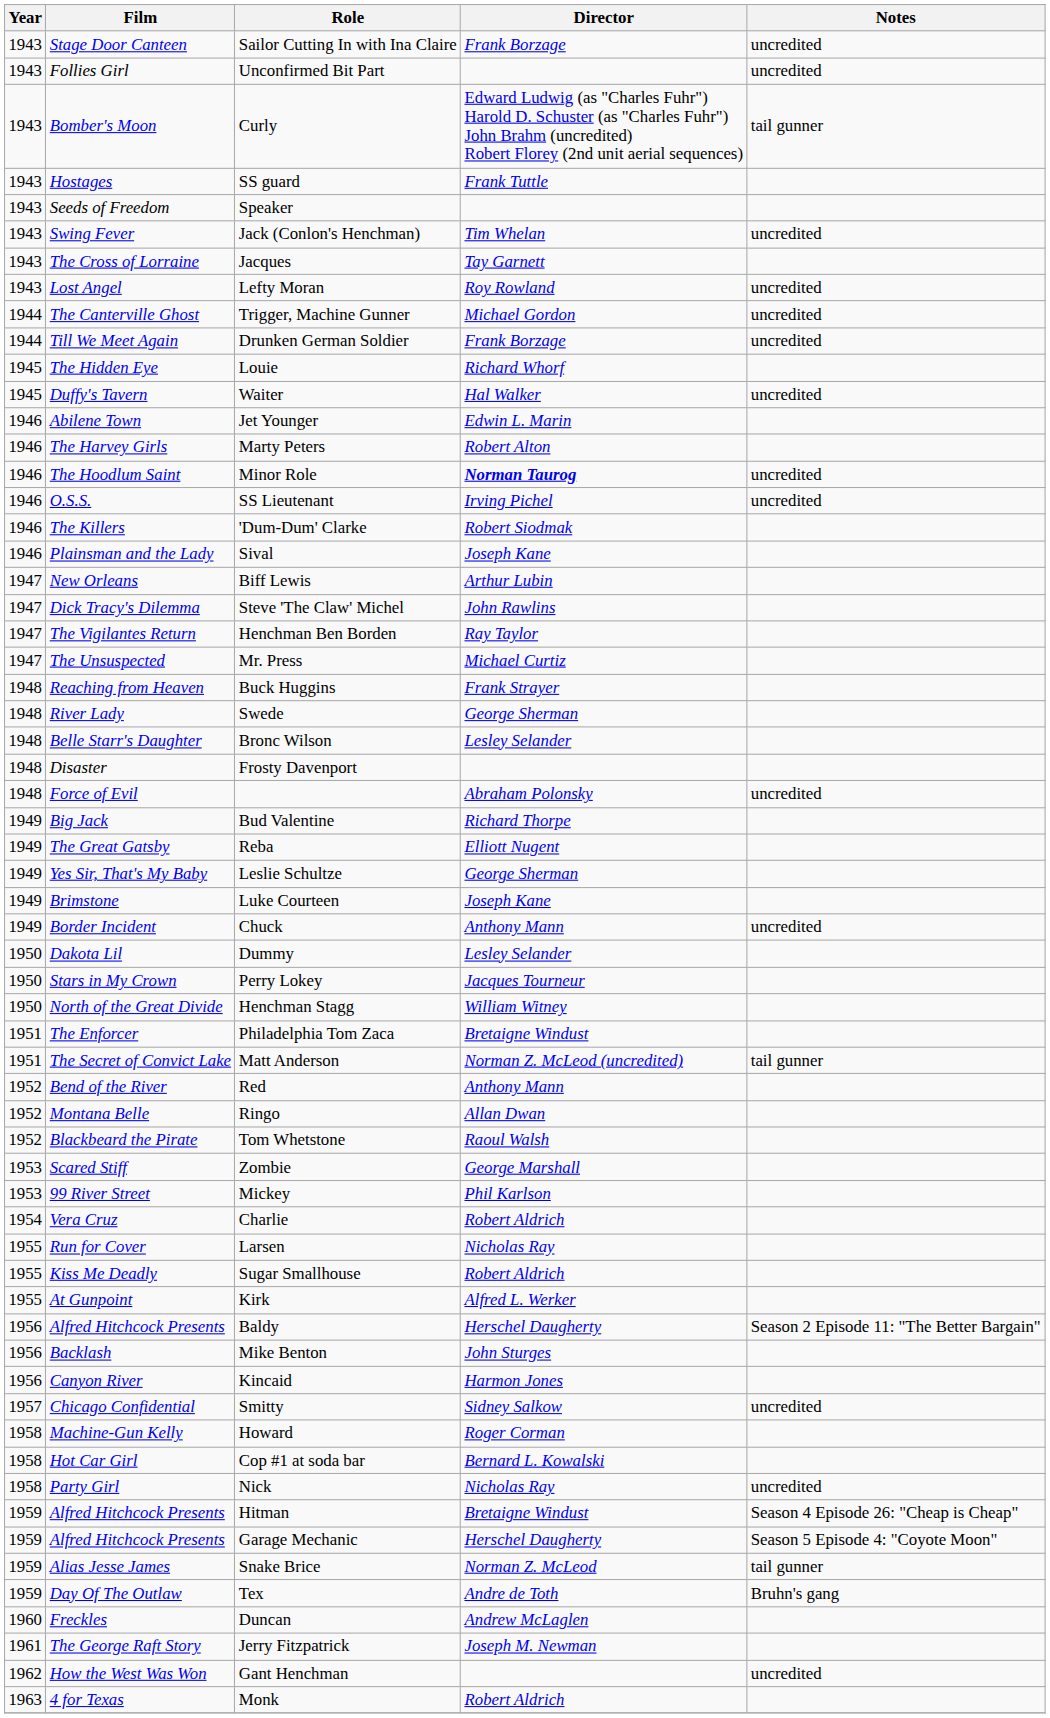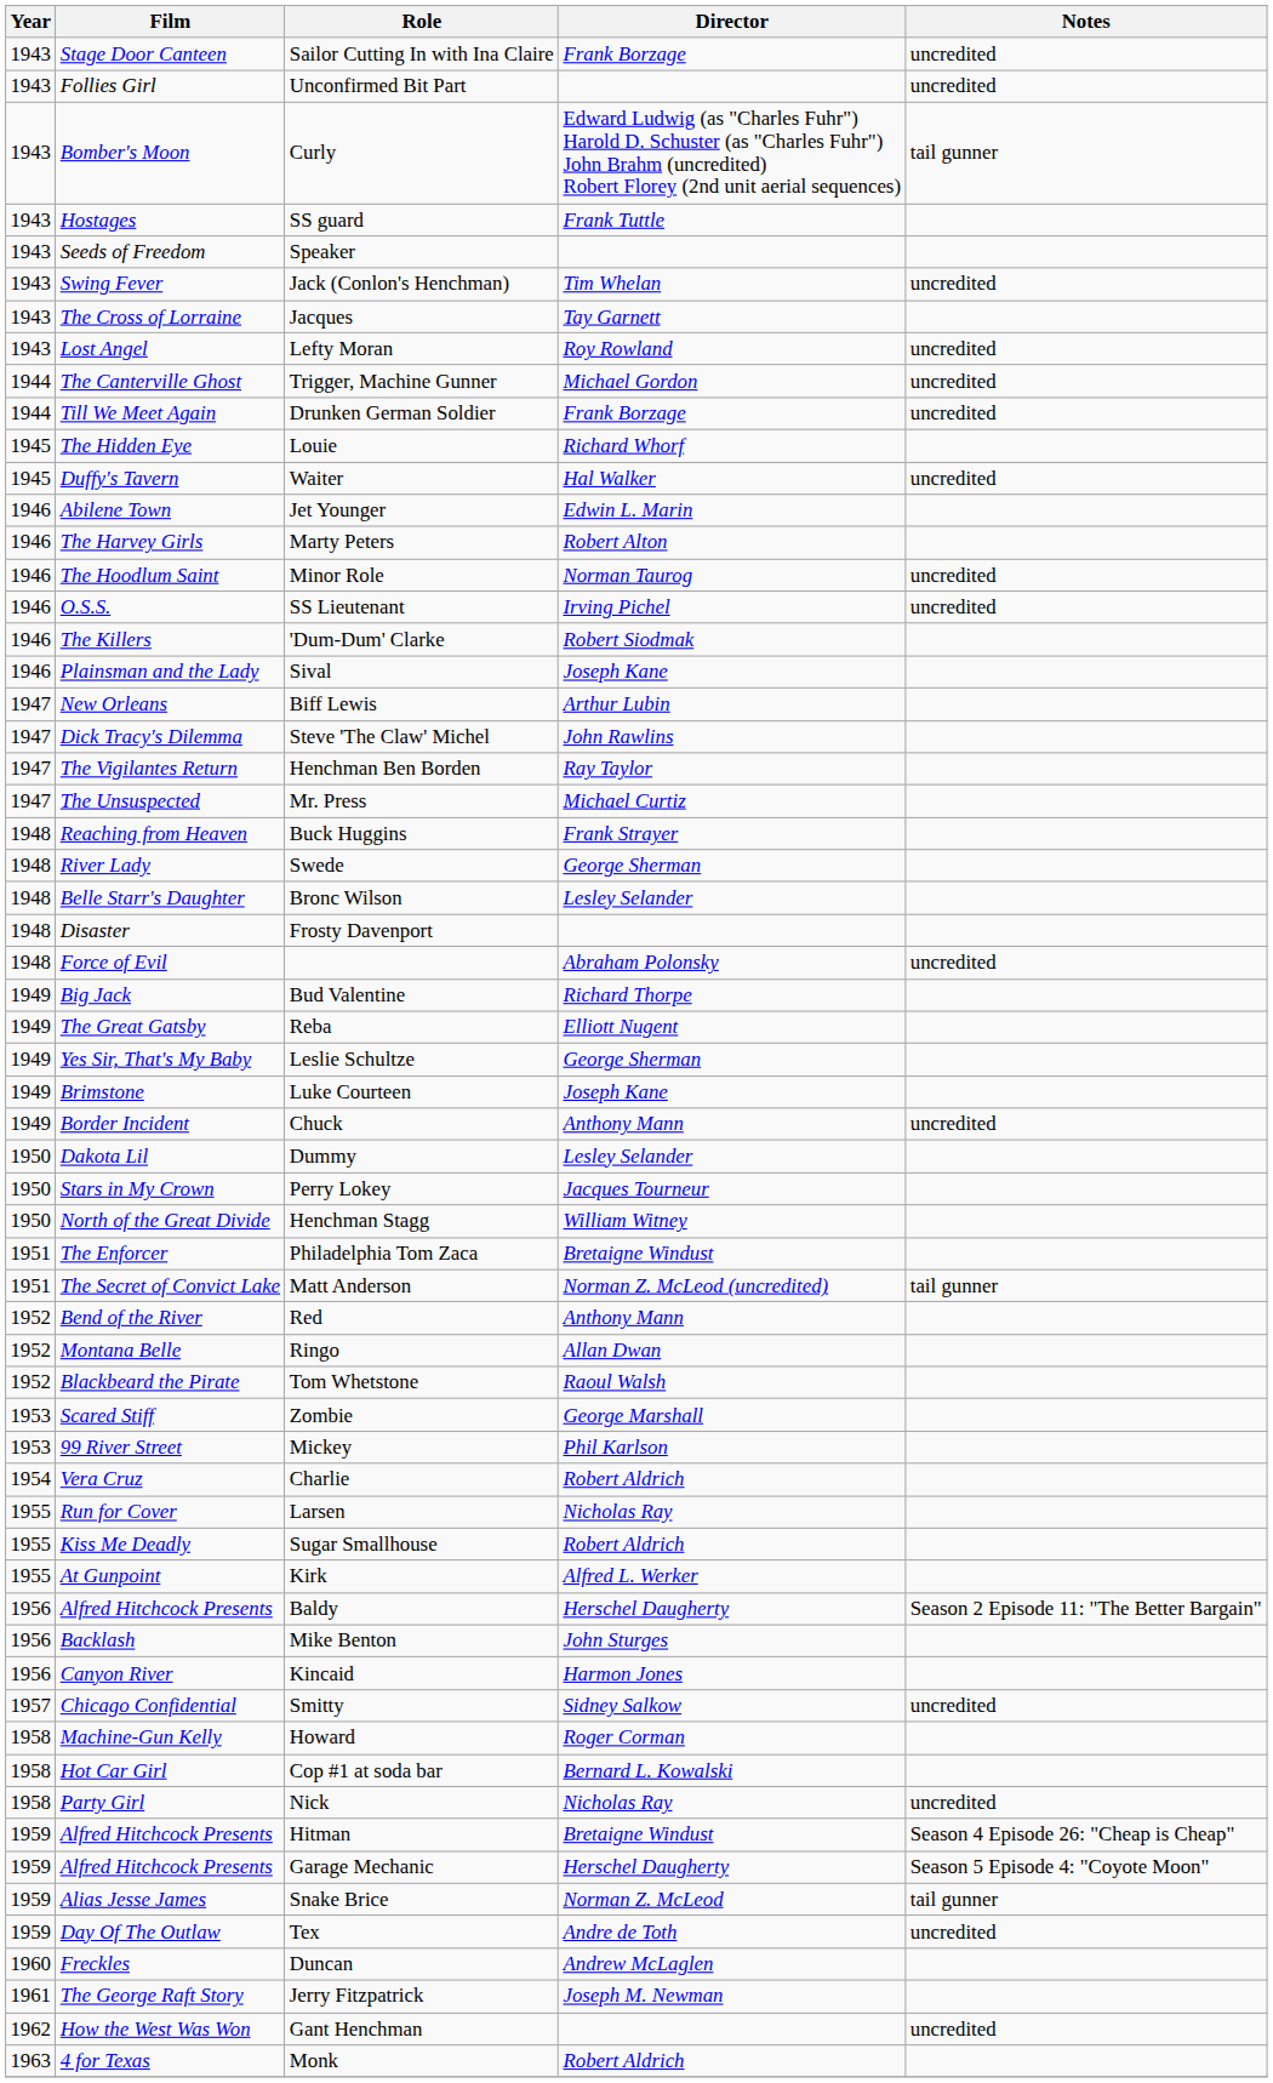 <table class="wikitable sortable">
 <tr>
 <th>Year</th>
 <th>Film</th>
 <th>Role</th>
 <th>Director</th>
 <th class="unsortable">Notes</th>
 </tr>
 <tr>
 <td>1943</td>
 <td><em><a href='#'>Stage Door Canteen</a></em></td>
 <td>Sailor Cutting In with Ina Claire</td>
 <td><em><a href='#'>Frank Borzage</a></em></td>
 <td>uncredited</td>
 </tr>
 <tr>
 <td>1943</td>
 <td><em>Follies Girl</em></td>
 <td>Unconfirmed Bit Part</td>
 <td></td>
 <td>uncredited</td>
 </tr>
 <tr>
 <td>1943</td>
 <td><em><a href='#'>Bomber's Moon</a></em></td>
 <td>Curly</td>
 <td><a href='#'>Edward Ludwig</a> (as "Charles Fuhr")<br><a href='#'>Harold D. Schuster</a> (as "Charles Fuhr")<br><a href='#'>John Brahm</a> (uncredited)<br><a href='#'>Robert Florey</a> (2nd unit aerial sequences)</td>
 <td>tail gunner</td>
 </tr>
 <tr>
 <td>1943</td>
 <td><em><a href='#'>Hostages</a></em></td>
 <td>SS guard</td>
 <td><em><a href='#'>Frank Tuttle</a></em></td>
 <td></td>
 </tr>
 <tr>
 <td>1943</td>
 <td><em>Seeds of Freedom</em></td>
 <td>Speaker</td>
 <td></td>
 <td></td>
 </tr>
 <tr>
 <td>1943</td>
 <td><em><a href='#'>Swing Fever</a></em></td>
 <td>Jack (Conlon's Henchman)</td>
 <td><em><a href='#'>Tim Whelan</a></em></td>
 <td>uncredited</td>
 </tr>
 <tr>
 <td>1943</td>
 <td><em><a href='#'>The Cross of Lorraine</a></em></td>
 <td>Jacques</td>
 <td><em><a href='#'>Tay Garnett</a></em></td>
 <td></td>
 </tr>
 <tr>
 <td>1943</td>
 <td><em><a href='#'>Lost Angel</a></em></td>
 <td>Lefty Moran</td>
 <td><em><a href='#'>Roy Rowland</a></em></td>
 <td>uncredited</td>
 </tr>
 <tr>
 <td>1944</td>
 <td><em><a href='#'>The Canterville Ghost</a></em></td>
 <td>Trigger, Machine Gunner</td>
 <td><em><a href='#'>Michael Gordon</a></em></td>
 <td>uncredited</td>
 </tr>
 <tr>
 <td>1944</td>
 <td><em><a href='#'>Till We Meet Again</a></em></td>
 <td>Drunken German Soldier</td>
 <td><em><a href='#'>Frank Borzage</a></em></td>
 <td>uncredited</td>
 </tr>
 <tr>
 <td>1945</td>
 <td><em><a href='#'>The Hidden Eye</a></em></td>
 <td>Louie</td>
 <td><em><a href='#'>Richard Whorf</a></em></td>
 <td></td>
 </tr>
 <tr>
 <td>1945</td>
 <td><em><a href='#'>Duffy's Tavern</a></em></td>
 <td>Waiter</td>
 <td><em><a href='#'>Hal Walker</a></em></td>
 <td>uncredited</td>
 </tr>
 <tr>
 <td>1946</td>
 <td><em><a href='#'>Abilene Town</a></em></td>
 <td>Jet Younger</td>
 <td><em><a href='#'>Edwin L. Marin</a></em></td>
 <td></td>
 </tr>
 <tr>
 <td>1946</td>
 <td><em><a href='#'>The Harvey Girls</a></em></td>
 <td>Marty Peters</td>
 <td><em><a href='#'>Robert Alton</a></em></td>
 <td></td>
 </tr>
 <tr>
 <td>1946</td>
 <td><em><a href='#'>The Hoodlum Saint</a></em></td>
 <td>Minor Role</td>
-<td><strong><em><a href='#'>Norman Taurog</a></em></strong></td>
+<td><em><a href='#'>Norman Taurog</a></em></td>
 <td>uncredited</td>
 </tr>
 <tr>
 <td>1946</td>
 <td><em><a href='#'>O.S.S.</a></em></td>
 <td>SS Lieutenant</td>
 <td><em><a href='#'>Irving Pichel</a></em></td>
 <td>uncredited</td>
 </tr>
 <tr>
 <td>1946</td>
 <td><em><a href='#'>The Killers</a></em></td>
 <td>'Dum-Dum' Clarke</td>
 <td><em><a href='#'>Robert Siodmak</a></em></td>
 <td></td>
 </tr>
 <tr>
 <td>1946</td>
 <td><em><a href='#'>Plainsman and the Lady</a></em></td>
 <td>Sival</td>
 <td><em><a href='#'>Joseph Kane</a></em></td>
 <td></td>
 </tr>
 <tr>
 <td>1947</td>
 <td><em><a href='#'>New Orleans</a></em></td>
 <td>Biff Lewis</td>
 <td><em><a href='#'>Arthur Lubin</a></em></td>
 <td></td>
 </tr>
 <tr>
 <td>1947</td>
 <td><em><a href='#'>Dick Tracy's Dilemma</a></em></td>
 <td>Steve 'The Claw' Michel</td>
 <td><em><a href='#'>John Rawlins</a></em></td>
 <td></td>
 </tr>
 <tr>
 <td>1947</td>
 <td><em><a href='#'>The Vigilantes Return</a></em></td>
 <td>Henchman Ben Borden</td>
 <td><em><a href='#'>Ray Taylor</a></em></td>
 <td></td>
 </tr>
 <tr>
 <td>1947</td>
 <td><em><a href='#'>The Unsuspected</a></em></td>
 <td>Mr. Press</td>
 <td><em><a href='#'>Michael Curtiz</a></em></td>
 <td></td>
 </tr>
 <tr>
 <td>1948</td>
 <td><em><a href='#'>Reaching from Heaven</a></em></td>
 <td>Buck Huggins</td>
 <td><em><a href='#'>Frank Strayer</a></em></td>
 <td></td>
 </tr>
 <tr>
 <td>1948</td>
 <td><em><a href='#'>River Lady</a></em></td>
 <td>Swede</td>
 <td><em><a href='#'>George Sherman</a></em></td>
 <td></td>
 </tr>
 <tr>
 <td>1948</td>
 <td><em><a href='#'>Belle Starr's Daughter</a></em></td>
 <td>Bronc Wilson</td>
 <td><em><a href='#'>Lesley Selander</a></em></td>
 <td></td>
 </tr>
 <tr>
 <td>1948</td>
 <td><em>Disaster</em></td>
 <td>Frosty Davenport</td>
 <td></td>
 <td></td>
 </tr>
 <tr>
 <td>1948</td>
 <td><em><a href='#'>Force of Evil</a></em></td>
 <td></td>
 <td><em><a href='#'>Abraham Polonsky</a></em></td>
 <td>uncredited</td>
 </tr>
 <tr>
 <td>1949</td>
 <td><em><a href='#'>Big Jack</a></em></td>
 <td>Bud Valentine</td>
 <td><em><a href='#'>Richard Thorpe</a></em></td>
 <td></td>
 </tr>
 <tr>
 <td>1949</td>
 <td><em><a href='#'>The Great Gatsby</a></em></td>
 <td>Reba</td>
 <td><em><a href='#'>Elliott Nugent</a></em></td>
 <td></td>
 </tr>
 <tr>
 <td>1949</td>
 <td><em><a href='#'>Yes Sir, That's My Baby</a></em></td>
 <td>Leslie Schultze</td>
 <td><em><a href='#'>George Sherman</a></em></td>
 <td></td>
 </tr>
 <tr>
 <td>1949</td>
 <td><em><a href='#'>Brimstone</a></em></td>
 <td>Luke Courteen</td>
 <td><em><a href='#'>Joseph Kane</a></em></td>
 <td></td>
 </tr>
 <tr>
 <td>1949</td>
 <td><em><a href='#'>Border Incident</a></em></td>
 <td>Chuck</td>
 <td><em><a href='#'>Anthony Mann</a></em></td>
 <td>uncredited</td>
 </tr>
 <tr>
 <td>1950</td>
 <td><em><a href='#'>Dakota Lil</a></em></td>
 <td>Dummy</td>
 <td><em><a href='#'>Lesley Selander</a></em></td>
 <td></td>
 </tr>
 <tr>
 <td>1950</td>
 <td><em><a href='#'>Stars in My Crown</a></em></td>
 <td>Perry Lokey</td>
 <td><em><a href='#'>Jacques Tourneur</a></em></td>
 <td></td>
 </tr>
 <tr>
 <td>1950</td>
 <td><em><a href='#'>North of the Great Divide</a></em></td>
 <td>Henchman Stagg</td>
 <td><em><a href='#'>William Witney</a></em></td>
 <td></td>
 </tr>
 <tr>
 <td>1951</td>
 <td><em><a href='#'>The Enforcer</a></em></td>
 <td>Philadelphia Tom Zaca</td>
 <td><em><a href='#'>Bretaigne Windust</a></em></td>
 <td></td>
 </tr>
 <tr>
 <td>1951</td>
 <td><em><a href='#'>The Secret of Convict Lake</a></em></td>
 <td>Matt Anderson</td>
 <td><em><a href='#'>Norman Z. McLeod (uncredited)</a></em></td>
 <td>tail gunner</td>
 </tr>
 <tr>
 <td>1952</td>
 <td><em><a href='#'>Bend of the River</a></em></td>
 <td>Red</td>
 <td><em><a href='#'>Anthony Mann</a></em></td>
 <td></td>
 </tr>
 <tr>
 <td>1952</td>
 <td><em><a href='#'>Montana Belle</a></em></td>
 <td>Ringo</td>
 <td><em><a href='#'>Allan Dwan</a></em></td>
 <td></td>
 </tr>
 <tr>
 <td>1952</td>
 <td><em><a href='#'>Blackbeard the Pirate</a></em></td>
 <td>Tom Whetstone</td>
 <td><em><a href='#'>Raoul Walsh</a></em></td>
 <td></td>
 </tr>
 <tr>
 <td>1953</td>
 <td><em><a href='#'>Scared Stiff</a></em></td>
 <td>Zombie</td>
 <td><em><a href='#'>George Marshall</a></em></td>
 <td></td>
 </tr>
 <tr>
 <td>1953</td>
 <td><em><a href='#'>99 River Street</a></em></td>
 <td>Mickey</td>
 <td><em><a href='#'>Phil Karlson</a></em></td>
 <td></td>
 </tr>
 <tr>
 <td>1954</td>
 <td><em><a href='#'>Vera Cruz</a></em></td>
 <td>Charlie</td>
 <td><em><a href='#'>Robert Aldrich</a></em></td>
 <td></td>
 </tr>
 <tr>
 <td>1955</td>
 <td><em><a href='#'>Run for Cover</a></em></td>
 <td>Larsen</td>
 <td><em><a href='#'>Nicholas Ray</a></em></td>
 <td></td>
 </tr>
 <tr>
 <td>1955</td>
 <td><em><a href='#'>Kiss Me Deadly</a></em></td>
 <td>Sugar Smallhouse</td>
 <td><em><a href='#'>Robert Aldrich</a></em></td>
 <td></td>
 </tr>
 <tr>
 <td>1955</td>
 <td><em><a href='#'>At Gunpoint</a></em></td>
 <td>Kirk</td>
 <td><em><a href='#'>Alfred L. Werker</a></em></td>
 <td></td>
 </tr>
 <tr>
 <td>1956</td>
 <td><em><a href='#'>Alfred Hitchcock Presents</a></em></td>
 <td>Baldy</td>
 <td><em><a href='#'>Herschel Daugherty</a></em></td>
 <td>Season 2 Episode 11: "The Better Bargain"</td>
 </tr>
 <tr>
 <td>1956</td>
 <td><em><a href='#'>Backlash</a></em></td>
 <td>Mike Benton</td>
 <td><em><a href='#'>John Sturges</a></em></td>
 <td></td>
 </tr>
 <tr>
 <td>1956</td>
 <td><em><a href='#'>Canyon River</a></em></td>
 <td>Kincaid</td>
 <td><em><a href='#'>Harmon Jones</a></em></td>
 <td></td>
 </tr>
 <tr>
 <td>1957</td>
 <td><em><a href='#'>Chicago Confidential</a></em></td>
 <td>Smitty</td>
 <td><em><a href='#'>Sidney Salkow</a></em></td>
 <td>uncredited</td>
 </tr>
 <tr>
 <td>1958</td>
 <td><em><a href='#'>Machine-Gun Kelly</a></em></td>
 <td>Howard</td>
 <td><em><a href='#'>Roger Corman</a></em></td>
 <td></td>
 </tr>
 <tr>
 <td>1958</td>
 <td><em><a href='#'>Hot Car Girl</a></em></td>
 <td>Cop #1 at soda bar</td>
 <td><em><a href='#'>Bernard L. Kowalski</a></em></td>
 <td></td>
 </tr>
 <tr>
 <td>1958</td>
 <td><em><a href='#'>Party Girl</a></em></td>
 <td>Nick</td>
 <td><em><a href='#'>Nicholas Ray</a></em></td>
 <td>uncredited</td>
 </tr>
 <tr>
 <td>1959</td>
 <td><em><a href='#'>Alfred Hitchcock Presents</a></em></td>
 <td>Hitman</td>
 <td><em><a href='#'>Bretaigne Windust</a></em></td>
 <td>Season 4 Episode 26: "Cheap is Cheap"</td>
 </tr>
 <tr>
 <td>1959</td>
 <td><em><a href='#'>Alfred Hitchcock Presents</a></em></td>
 <td>Garage Mechanic</td>
 <td><em><a href='#'>Herschel Daugherty</a></em></td>
 <td>Season 5 Episode 4: "Coyote Moon"</td>
 </tr>
 <tr>
 <td>1959</td>
 <td><em><a href='#'>Alias Jesse James</a></em></td>
 <td>Snake Brice</td>
 <td><em><a href='#'>Norman Z. McLeod</a></em></td>
 <td>tail gunner</td>
 </tr>
 <tr>
 <td>1959</td>
 <td><em><a href='#'>Day Of The Outlaw</a></em></td>
 <td>Tex</td>
 <td><em><a href='#'>Andre de Toth</a></em></td>
-<td>Bruhn's gang</td>
+<td>uncredited</td>
 </tr>
 <tr>
 <td>1960</td>
 <td><em><a href='#'>Freckles</a></em></td>
 <td>Duncan</td>
 <td><em><a href='#'>Andrew McLaglen</a></em></td>
 <td></td>
 </tr>
 <tr>
 <td>1961</td>
 <td><em><a href='#'>The George Raft Story</a></em></td>
 <td>Jerry Fitzpatrick</td>
 <td><em><a href='#'>Joseph M. Newman</a></em></td>
 <td></td>
 </tr>
 <tr>
 <td>1962</td>
 <td><em><a href='#'>How the West Was Won</a></em></td>
 <td>Gant Henchman</td>
 <td></td>
 <td>uncredited</td>
 </tr>
 <tr>
 <td>1963</td>
 <td><em><a href='#'>4 for Texas</a></em></td>
 <td>Monk</td>
 <td><em><a href='#'>Robert Aldrich</a></em></td>
 <td></td>
 </tr>
 <tr>
 </tr>
 </table>
